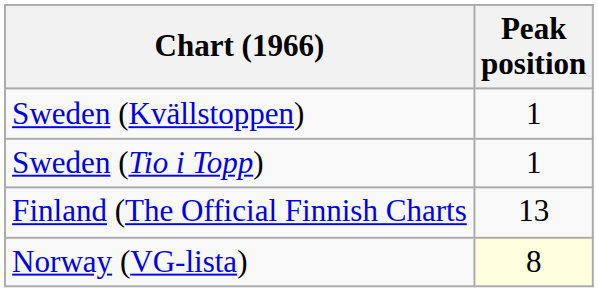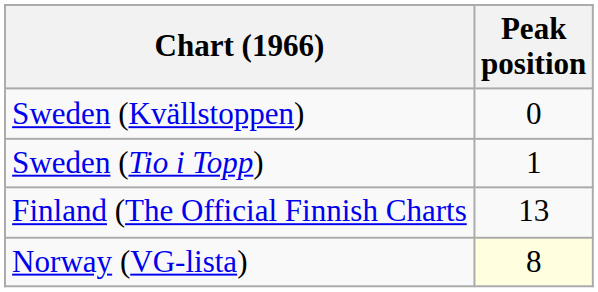 <table class="wikitable sortable">
 <tr>
 <th>Chart (1966)</th>
 <th>Peak<br>position</th>
 </tr>
 <tr>
 <td><a href='#'>Sweden</a> (<a href='#'>Kvällstoppen</a>)</td>
-<td align="center">1</td>
+<td align="center">0</td>
 </tr>
 <tr>
 <td><a href='#'>Sweden</a> (<em><a href='#'>Tio i Topp</a></em>)</td>
 <td style="text-align:center;">1</td>
 </tr>
 <tr>
 <td><a href='#'>Finland</a> (<a href='#'>The Official Finnish Charts</a></td>
 <td style="text-align:center;">13</td>
 </tr>
 <tr>
 <td><a href='#'>Norway</a> (<a href='#'>VG-lista</a>)</td>
 <td style="background: lightyellow; text-align:center;">8</td>
 </tr>
 </table>
